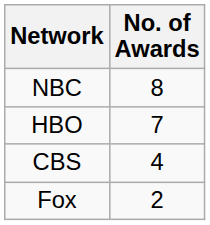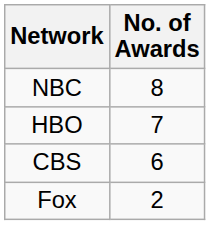 <table class="wikitable">
 <tr>
 <th>Network</th>
 <th>No. of<br>Awards</th>
 </tr>
 <tr style="text-align:center">
 <td>NBC</td>
 <td>8</td>
 </tr>
 <tr style="text-align:center">
 <td>HBO</td>
 <td>7</td>
 </tr>
 <tr style="text-align:center">
 <td>CBS</td>
-<td>4</td>
+<td>6</td>
 </tr>
 <tr style="text-align:center">
 <td>Fox</td>
 <td>2</td>
 </tr>
 </table>
